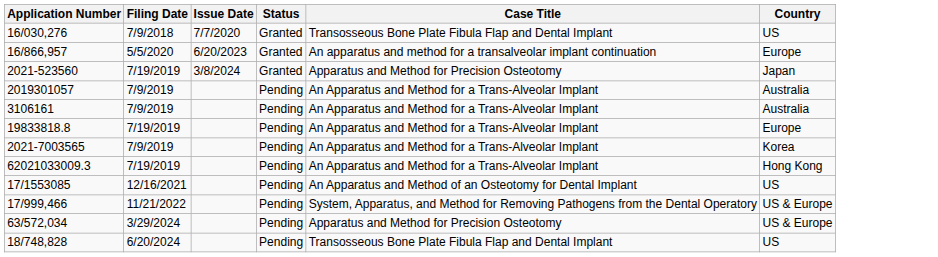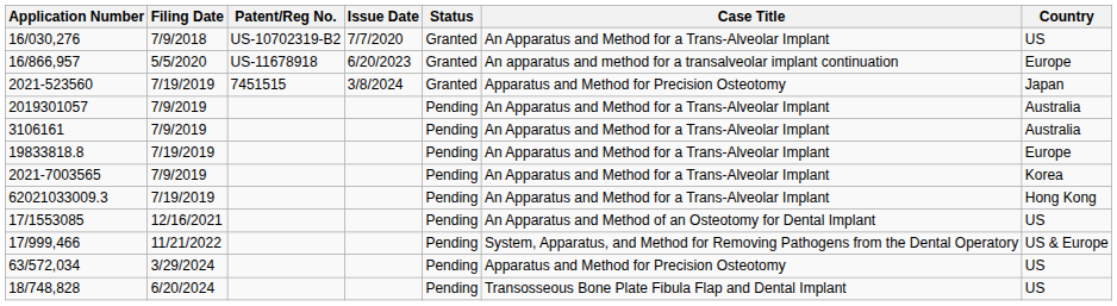 <table class="wikitable">
 <tr>
 <th><strong>Application Number</strong></th>
 <th><strong>Filing Date</strong></th>
+<th><strong>Patent/Reg No.</strong></th>
 <th><strong>Issue Date</strong></th>
 <th><strong>Status</strong></th>
 <th><strong>Case Title</strong></th>
 <th>Country</th>
 </tr>
 <tr>
 <td>16/030,276</td>
 <td>7/9/2018</td>
+<td>US-10702319-B2</td>
 <td>7/7/2020</td>
 <td>Granted</td>
-<td>Transosseous Bone Plate Fibula Flap and Dental Implant</td>
+<td>An Apparatus and Method for a Trans-Alveolar Implant</td>
 <td>US</td>
 </tr>
 <tr>
 <td>16/866,957</td>
 <td>5/5/2020</td>
+<td>US-11678918</td>
 <td>6/20/2023</td>
 <td>Granted</td>
 <td>An apparatus and method for a transalveolar implant continuation</td>
 <td>Europe</td>
 </tr>
 <tr>
 <td>2021-523560</td>
 <td>7/19/2019</td>
+<td>7451515</td>
 <td>3/8/2024</td>
 <td>Granted</td>
 <td>Apparatus and Method for Precision Osteotomy</td>
 <td>Japan</td>
 </tr>
 <tr>
 <td>2019301057</td>
 <td>7/9/2019</td>
 <td></td>
+<td></td>
 <td>Pending</td>
 <td>An Apparatus and Method for a Trans-Alveolar Implant</td>
 <td>Australia</td>
 </tr>
 <tr>
 <td>3106161</td>
 <td>7/9/2019</td>
+<td></td>
 <td></td>
 <td>Pending</td>
 <td>An Apparatus and Method for a Trans-Alveolar Implant</td>
 <td>Australia</td>
 </tr>
 <tr>
 <td>19833818.8</td>
 <td>7/19/2019</td>
 <td></td>
+<td></td>
 <td>Pending</td>
 <td>An Apparatus and Method for a Trans-Alveolar Implant</td>
 <td>Europe</td>
 </tr>
 <tr>
 <td>2021-7003565</td>
 <td>7/9/2019</td>
+<td></td>
 <td></td>
 <td>Pending</td>
 <td>An Apparatus and Method for a Trans-Alveolar Implant</td>
 <td>Korea</td>
 </tr>
 <tr>
 <td>62021033009.3</td>
 <td>7/19/2019</td>
 <td></td>
+<td></td>
 <td>Pending</td>
 <td>An Apparatus and Method for a Trans-Alveolar Implant</td>
 <td>Hong Kong</td>
 </tr>
 <tr>
 <td>17/1553085</td>
 <td>12/16/2021</td>
+<td></td>
 <td></td>
 <td>Pending</td>
 <td>An Apparatus and Method of an Osteotomy for Dental Implant</td>
 <td>US</td>
 </tr>
 <tr>
 <td>17/999,466</td>
 <td>11/21/2022</td>
 <td></td>
+<td></td>
 <td>Pending</td>
 <td>System, Apparatus, and Method for Removing Pathogens from the Dental Operatory</td>
 <td>US & Europe</td>
 </tr>
 <tr>
 <td>63/572,034</td>
 <td>3/29/2024</td>
 <td></td>
+<td></td>
 <td>Pending</td>
 <td>Apparatus and Method for Precision Osteotomy</td>
-<td>US & Europe</td>
+<td>US</td>
 </tr>
 <tr>
 <td>18/748,828</td>
 <td>6/20/2024</td>
+<td></td>
 <td></td>
 <td>Pending</td>
 <td>Transosseous Bone Plate Fibula Flap and Dental Implant</td>
 <td>US</td>
 </tr>
 </table>
